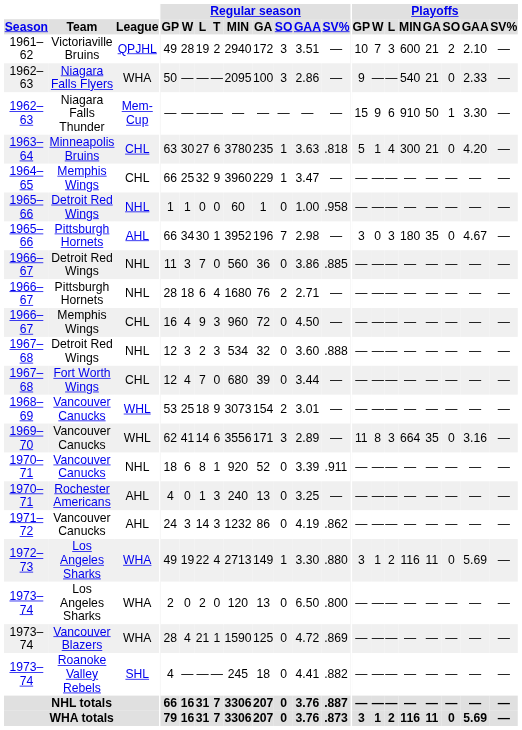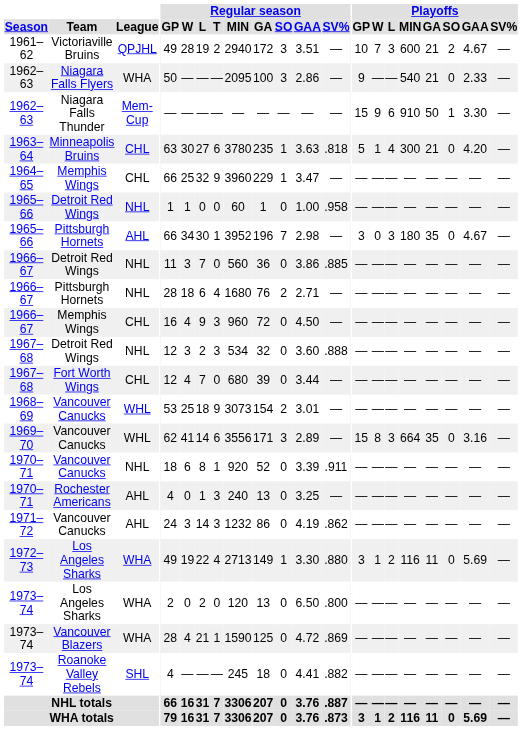 <table border="0" cellpadding="1" cellspacing="0" style="width:75%; text-align:center;">
 <tr bgcolor="#e0e0e0">
 <th colspan="3" bgcolor="#ffffff"></th>
 <th rowspan="99" bgcolor="#ffffff"></th>
 <th colspan="9" bgcolor="#e0e0e0"><a href='#'>Regular season</a></th>
 <th rowspan="99" bgcolor="#ffffff"></th>
 <th colspan="8" bgcolor="#e0e0e0"><a href='#'>Playoffs</a></th>
 </tr>
 <tr bgcolor="#e0e0e0">
 <th><a href='#'>Season</a></th>
 <th>Team</th>
 <th>League</th>
 <th>GP</th>
 <th>W</th>
 <th>L</th>
 <th>T</th>
 <th>MIN</th>
 <th>GA</th>
 <th><a href='#'>SO</a></th>
 <th><a href='#'>GAA</a></th>
 <th><a href='#'>SV%</a></th>
 <th>GP</th>
 <th>W</th>
 <th>L</th>
 <th>MIN</th>
 <th>GA</th>
 <th>SO</th>
 <th>GAA</th>
 <th>SV%</th>
 </tr>
 <tr>
 <td>1961–62</td>
 <td>Victoriaville Bruins</td>
 <td><a href='#'>QPJHL</a></td>
 <td>49</td>
 <td>28</td>
 <td>19</td>
 <td>2</td>
 <td>2940</td>
 <td>172</td>
 <td>3</td>
 <td>3.51</td>
 <td>—</td>
 <td>10</td>
 <td>7</td>
 <td>3</td>
 <td>600</td>
 <td>21</td>
 <td>2</td>
-<td>2.10</td>
+<td>4.67</td>
 <td>—</td>
 </tr>
 <tr bgcolor="#f0f0f0">
 <td>1962–63</td>
 <td><a href='#'>Niagara Falls Flyers</a></td>
 <td>WHA</td>
 <td>50</td>
 <td>—</td>
 <td>—</td>
 <td>—</td>
 <td>2095</td>
 <td>100</td>
 <td>3</td>
 <td>2.86</td>
 <td>—</td>
 <td>9</td>
 <td>—</td>
 <td>—</td>
 <td>540</td>
 <td>21</td>
 <td>0</td>
 <td>2.33</td>
 <td>—</td>
 </tr>
 <tr>
 <td><a href='#'>1962–63</a></td>
 <td>Niagara Falls Thunder</td>
 <td><a href='#'>Mem-Cup</a></td>
 <td>—</td>
 <td>—</td>
 <td>—</td>
 <td>—</td>
 <td>—</td>
 <td>—</td>
 <td>—</td>
 <td>—</td>
 <td>—</td>
 <td>15</td>
 <td>9</td>
 <td>6</td>
 <td>910</td>
 <td>50</td>
 <td>1</td>
 <td>3.30</td>
 <td>—</td>
 </tr>
 <tr bgcolor="#f0f0f0">
 <td><a href='#'>1963–64</a></td>
 <td><a href='#'>Minneapolis Bruins</a></td>
 <td><a href='#'>CHL</a></td>
 <td>63</td>
 <td>30</td>
 <td>27</td>
 <td>6</td>
 <td>3780</td>
 <td>235</td>
 <td>1</td>
 <td>3.63</td>
 <td>.818</td>
 <td>5</td>
 <td>1</td>
 <td>4</td>
 <td>300</td>
 <td>21</td>
 <td>0</td>
 <td>4.20</td>
 <td>—</td>
 </tr>
 <tr>
 <td><a href='#'>1964–65</a></td>
 <td><a href='#'>Memphis Wings</a></td>
 <td>CHL</td>
 <td>66</td>
 <td>25</td>
 <td>32</td>
 <td>9</td>
 <td>3960</td>
 <td>229</td>
 <td>1</td>
 <td>3.47</td>
 <td>—</td>
 <td>—</td>
 <td>—</td>
 <td>—</td>
 <td>—</td>
 <td>—</td>
 <td>—</td>
 <td>—</td>
 <td>—</td>
 </tr>
 <tr bgcolor="#f0f0f0">
 <td><a href='#'>1965–66</a></td>
 <td><a href='#'>Detroit Red Wings</a></td>
 <td><a href='#'>NHL</a></td>
 <td>1</td>
 <td>1</td>
 <td>0</td>
 <td>0</td>
 <td>60</td>
 <td>1</td>
 <td>0</td>
 <td>1.00</td>
 <td>.958</td>
 <td>—</td>
 <td>—</td>
 <td>—</td>
 <td>—</td>
 <td>—</td>
 <td>—</td>
 <td>—</td>
 <td>—</td>
 </tr>
 <tr>
 <td><a href='#'>1965–66</a></td>
 <td><a href='#'>Pittsburgh Hornets</a></td>
 <td><a href='#'>AHL</a></td>
 <td>66</td>
 <td>34</td>
 <td>30</td>
 <td>1</td>
 <td>3952</td>
 <td>196</td>
 <td>7</td>
 <td>2.98</td>
 <td>—</td>
 <td>3</td>
 <td>0</td>
 <td>3</td>
 <td>180</td>
 <td>35</td>
 <td>0</td>
 <td>4.67</td>
 <td>—</td>
 </tr>
 <tr bgcolor="#f0f0f0">
 <td><a href='#'>1966–67</a></td>
 <td>Detroit Red Wings</td>
 <td>NHL</td>
 <td>11</td>
 <td>3</td>
 <td>7</td>
 <td>0</td>
 <td>560</td>
 <td>36</td>
 <td>0</td>
 <td>3.86</td>
 <td>.885</td>
 <td>—</td>
 <td>—</td>
 <td>—</td>
 <td>—</td>
 <td>—</td>
 <td>—</td>
 <td>—</td>
 <td>—</td>
 </tr>
 <tr>
 <td><a href='#'>1966–67</a></td>
 <td>Pittsburgh Hornets</td>
 <td>NHL</td>
 <td>28</td>
 <td>18</td>
 <td>6</td>
 <td>4</td>
 <td>1680</td>
 <td>76</td>
 <td>2</td>
 <td>2.71</td>
 <td>—</td>
 <td>—</td>
 <td>—</td>
 <td>—</td>
 <td>—</td>
 <td>—</td>
 <td>—</td>
 <td>—</td>
 <td>—</td>
 </tr>
 <tr bgcolor="#f0f0f0">
 <td><a href='#'>1966–67</a></td>
 <td>Memphis Wings</td>
 <td>CHL</td>
 <td>16</td>
 <td>4</td>
 <td>9</td>
 <td>3</td>
 <td>960</td>
 <td>72</td>
 <td>0</td>
 <td>4.50</td>
 <td>—</td>
 <td>—</td>
 <td>—</td>
 <td>—</td>
 <td>—</td>
 <td>—</td>
 <td>—</td>
 <td>—</td>
 <td>—</td>
 </tr>
 <tr>
 <td><a href='#'>1967–68</a></td>
 <td>Detroit Red Wings</td>
 <td>NHL</td>
 <td>12</td>
 <td>3</td>
 <td>2</td>
 <td>3</td>
 <td>534</td>
 <td>32</td>
 <td>0</td>
 <td>3.60</td>
 <td>.888</td>
 <td>—</td>
 <td>—</td>
 <td>—</td>
 <td>—</td>
 <td>—</td>
 <td>—</td>
 <td>—</td>
 <td>—</td>
 </tr>
 <tr bgcolor="#f0f0f0">
 <td><a href='#'>1967–68</a></td>
 <td><a href='#'>Fort Worth Wings</a></td>
 <td>CHL</td>
 <td>12</td>
 <td>4</td>
 <td>7</td>
 <td>0</td>
 <td>680</td>
 <td>39</td>
 <td>0</td>
 <td>3.44</td>
 <td>—</td>
 <td>—</td>
 <td>—</td>
 <td>—</td>
 <td>—</td>
 <td>—</td>
 <td>—</td>
 <td>—</td>
 <td>—</td>
 </tr>
 <tr>
 <td><a href='#'>1968–69</a></td>
 <td><a href='#'>Vancouver Canucks</a></td>
 <td><a href='#'>WHL</a></td>
 <td>53</td>
 <td>25</td>
 <td>18</td>
 <td>9</td>
 <td>3073</td>
 <td>154</td>
 <td>2</td>
 <td>3.01</td>
 <td>—</td>
 <td>—</td>
 <td>—</td>
 <td>—</td>
 <td>—</td>
 <td>—</td>
 <td>—</td>
 <td>—</td>
 <td>—</td>
 </tr>
 <tr bgcolor="#f0f0f0">
 <td><a href='#'>1969–70</a></td>
 <td>Vancouver Canucks</td>
 <td>WHL</td>
 <td>62</td>
 <td>41</td>
 <td>14</td>
 <td>6</td>
 <td>3556</td>
 <td>171</td>
 <td>3</td>
 <td>2.89</td>
 <td>—</td>
-<td>11</td>
+<td>15</td>
 <td>8</td>
 <td>3</td>
 <td>664</td>
 <td>35</td>
 <td>0</td>
 <td>3.16</td>
 <td>—</td>
 </tr>
 <tr>
 <td><a href='#'>1970–71</a></td>
 <td><a href='#'>Vancouver Canucks</a></td>
 <td>NHL</td>
 <td>18</td>
 <td>6</td>
 <td>8</td>
 <td>1</td>
 <td>920</td>
 <td>52</td>
 <td>0</td>
 <td>3.39</td>
 <td>.911</td>
 <td>—</td>
 <td>—</td>
 <td>—</td>
 <td>—</td>
 <td>—</td>
 <td>—</td>
 <td>—</td>
 <td>—</td>
 </tr>
 <tr bgcolor="#f0f0f0">
 <td><a href='#'>1970–71</a></td>
 <td><a href='#'>Rochester Americans</a></td>
 <td>AHL</td>
 <td>4</td>
 <td>0</td>
 <td>1</td>
 <td>3</td>
 <td>240</td>
 <td>13</td>
 <td>0</td>
 <td>3.25</td>
 <td>—</td>
 <td>—</td>
 <td>—</td>
 <td>—</td>
 <td>—</td>
 <td>—</td>
 <td>—</td>
 <td>—</td>
 <td>—</td>
 </tr>
 <tr>
 <td><a href='#'>1971–72</a></td>
 <td>Vancouver Canucks</td>
 <td>AHL</td>
 <td>24</td>
 <td>3</td>
 <td>14</td>
 <td>3</td>
 <td>1232</td>
 <td>86</td>
 <td>0</td>
 <td>4.19</td>
 <td>.862</td>
 <td>—</td>
 <td>—</td>
 <td>—</td>
 <td>—</td>
 <td>—</td>
 <td>—</td>
 <td>—</td>
 <td>—</td>
 </tr>
 <tr bgcolor="#f0f0f0">
 <td><a href='#'>1972–73</a></td>
 <td><a href='#'>Los Angeles Sharks</a></td>
 <td><a href='#'>WHA</a></td>
 <td>49</td>
 <td>19</td>
 <td>22</td>
 <td>4</td>
 <td>2713</td>
 <td>149</td>
 <td>1</td>
 <td>3.30</td>
 <td>.880</td>
 <td>3</td>
 <td>1</td>
 <td>2</td>
 <td>116</td>
 <td>11</td>
 <td>0</td>
 <td>5.69</td>
 <td>—</td>
 </tr>
 <tr>
 <td><a href='#'>1973–74</a></td>
 <td>Los Angeles Sharks</td>
 <td>WHA</td>
 <td>2</td>
 <td>0</td>
 <td>2</td>
 <td>0</td>
 <td>120</td>
 <td>13</td>
 <td>0</td>
 <td>6.50</td>
 <td>.800</td>
 <td>—</td>
 <td>—</td>
 <td>—</td>
 <td>—</td>
 <td>—</td>
 <td>—</td>
 <td>—</td>
 <td>—</td>
 </tr>
 <tr bgcolor="#f0f0f0">
 <td>1973–74</td>
 <td><a href='#'>Vancouver Blazers</a></td>
 <td>WHA</td>
 <td>28</td>
 <td>4</td>
 <td>21</td>
 <td>1</td>
 <td>1590</td>
 <td>125</td>
 <td>0</td>
 <td>4.72</td>
 <td>.869</td>
 <td>—</td>
 <td>—</td>
 <td>—</td>
 <td>—</td>
 <td>—</td>
 <td>—</td>
 <td>—</td>
 <td>—</td>
 </tr>
 <tr>
 <td><a href='#'>1973–74</a></td>
 <td><a href='#'>Roanoke Valley Rebels</a></td>
 <td><a href='#'>SHL</a></td>
 <td>4</td>
 <td>—</td>
 <td>—</td>
 <td>—</td>
 <td>245</td>
 <td>18</td>
 <td>0</td>
 <td>4.41</td>
 <td>.882</td>
 <td>—</td>
 <td>—</td>
 <td>—</td>
 <td>—</td>
 <td>—</td>
 <td>—</td>
 <td>—</td>
 <td>—</td>
 </tr>
 <tr bgcolor="#e0e0e0">
 <th colspan="3">NHL totals</th>
 <th>66</th>
 <th>16</th>
 <th>31</th>
 <th>7</th>
 <th>3306</th>
 <th>207</th>
 <th>0</th>
 <th>3.76</th>
 <th>.887</th>
 <th>—</th>
 <th>—</th>
 <th>—</th>
 <th>—</th>
 <th>—</th>
 <th>—</th>
 <th>—</th>
 <th>—</th>
 </tr>
 <tr bgcolor="#e0e0e0">
 <th colspan="3">WHA totals</th>
 <th>79</th>
 <th>16</th>
 <th>31</th>
 <th>7</th>
 <th>3306</th>
 <th>207</th>
 <th>0</th>
 <th>3.76</th>
 <th>.873</th>
 <th>3</th>
 <th>1</th>
 <th>2</th>
 <th>116</th>
 <th>11</th>
 <th>0</th>
 <th>5.69</th>
 <th>—</th>
 </tr>
 </table>
